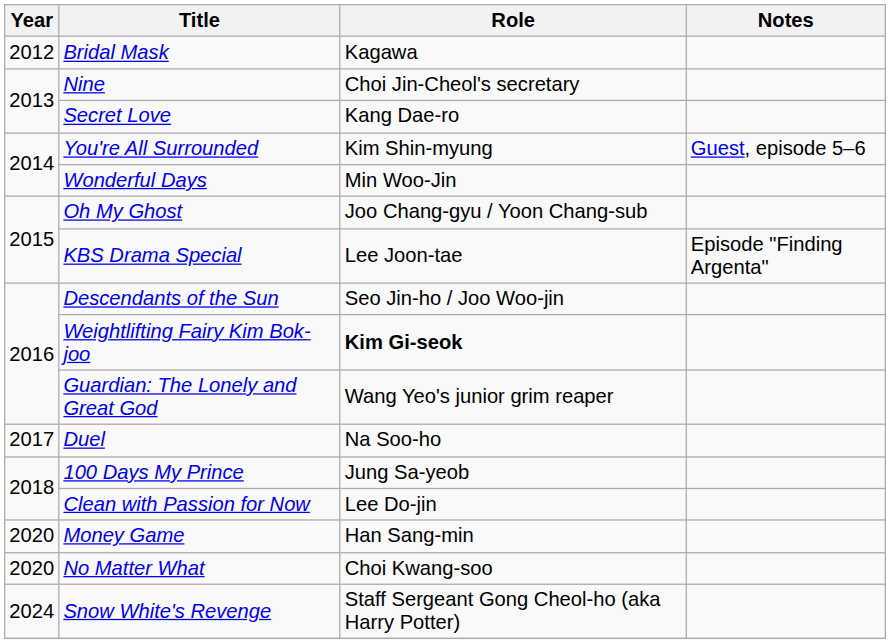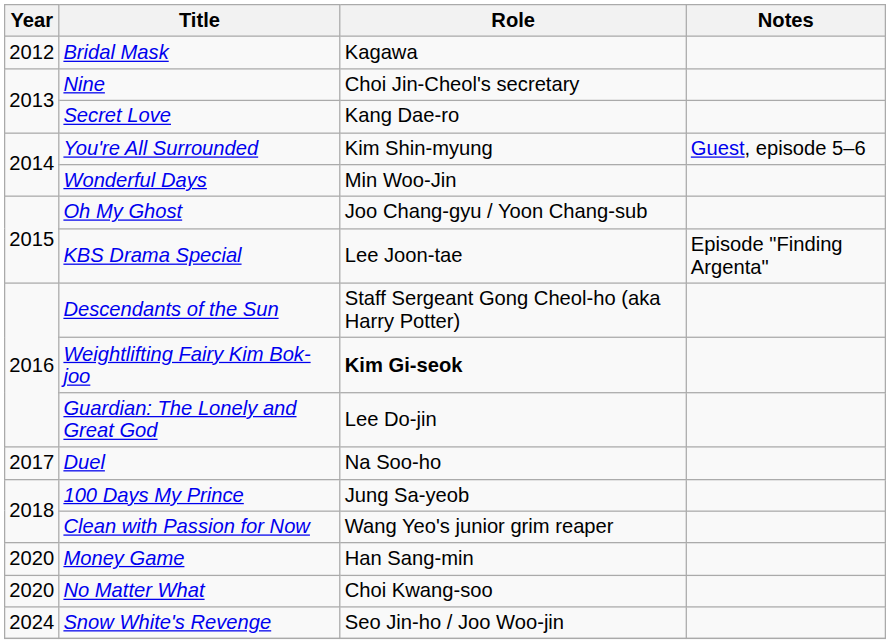 <table class="wikitable" style="width:700px">
 <tr>
 <th width=10>Year</th>
 <th>Title</th>
 <th>Role</th>
 <th>Notes</th>
 </tr>
 <tr>
 <td>2012</td>
 <td><em><a href='#'>Bridal Mask</a></em></td>
 <td>Kagawa</td>
 <td></td>
 </tr>
 <tr>
 <td rowspan="2">2013</td>
 <td><em><a href='#'>Nine</a></em></td>
 <td>Choi Jin-Cheol's secretary</td>
 <td></td>
 </tr>
 <tr>
 <td><em><a href='#'>Secret Love</a></em></td>
 <td>Kang Dae-ro</td>
 <td></td>
 </tr>
 <tr>
 <td rowspan="2">2014</td>
 <td><em><a href='#'>You're All Surrounded</a></em></td>
 <td>Kim Shin-myung</td>
 <td><a href='#'>Guest</a>, episode 5–6</td>
 </tr>
 <tr>
 <td><em><a href='#'>Wonderful Days</a></em></td>
 <td>Min Woo-Jin</td>
 <td></td>
 </tr>
 <tr>
 <td rowspan="2">2015</td>
 <td><em><a href='#'>Oh My Ghost</a></em></td>
 <td>Joo Chang-gyu / Yoon Chang-sub</td>
 <td></td>
 </tr>
 <tr>
 <td><em><a href='#'>KBS Drama Special</a></em></td>
 <td>Lee Joon-tae</td>
 <td>Episode "Finding Argenta"</td>
 </tr>
 <tr>
 <td rowspan="3">2016</td>
 <td><em><a href='#'>Descendants of the Sun</a></em></td>
-<td>Seo Jin-ho / Joo Woo-jin</td>
+<td>Staff Sergeant Gong Cheol-ho (aka Harry Potter)</td>
 <td></td>
 </tr>
 <tr>
 <td><em><a href='#'>Weightlifting Fairy Kim Bok-joo</a></em></td>
 <td><strong>Kim Gi-seok</strong></td>
 <td></td>
 </tr>
 <tr>
 <td><em><a href='#'>Guardian: The Lonely and Great God</a></em></td>
-<td>Wang Yeo's junior grim reaper</td>
+<td>Lee Do-jin</td>
 <td></td>
 </tr>
 <tr>
 <td>2017</td>
 <td><em><a href='#'>Duel</a></em></td>
 <td>Na Soo-ho</td>
 <td></td>
 </tr>
 <tr>
 <td rowspan=2>2018</td>
 <td><em><a href='#'>100 Days My Prince</a></em></td>
 <td>Jung Sa-yeob</td>
 <td></td>
 </tr>
 <tr>
 <td><em><a href='#'>Clean with Passion for Now</a></em></td>
-<td>Lee Do-jin</td>
+<td>Wang Yeo's junior grim reaper</td>
 <td></td>
 </tr>
 <tr>
 <td>2020</td>
 <td><em><a href='#'>Money Game</a></em></td>
 <td>Han Sang-min</td>
 <td></td>
 </tr>
 <tr>
 <td>2020</td>
 <td><em><a href='#'>No Matter What</a></em></td>
 <td>Choi Kwang-soo</td>
 <td></td>
 </tr>
 <tr>
 <td>2024</td>
 <td><em><a href='#'>Snow White's Revenge</a></em></td>
-<td>Staff Sergeant Gong Cheol-ho (aka Harry Potter)</td>
+<td>Seo Jin-ho / Joo Woo-jin</td>
 <td></td>
 </tr>
 <tr>
 </tr>
 </table>
